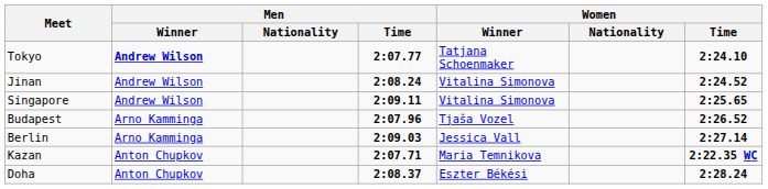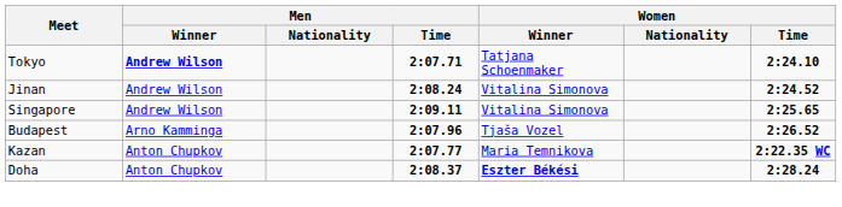 <table class="wikitable">
 <tr>
 <th width=120 rowspan="2">Meet</th>
 <th colspan="3">Men</th>
 <th colspan="3">Women</th>
 </tr>
 <tr>
 <th width=150>Winner</th>
 <th width=130>Nationality</th>
 <th width=85>Time</th>
 <th width=150>Winner</th>
 <th width=130>Nationality</th>
 <th width=85>Time</th>
 </tr>
 <tr>
 <td>Tokyo</td>
 <td><strong><a href='#'>Andrew Wilson</a></strong></td>
 <td></td>
-<td align=center><strong>2:07.77</strong></td>
+<td align=center><strong>2:07.71</strong></td>
 <td><a href='#'>Tatjana Schoenmaker</a></td>
 <td></td>
 <td align=center><strong>2:24.10</strong></td>
 </tr>
 <tr>
 <td>Jinan</td>
 <td><a href='#'>Andrew Wilson</a></td>
 <td></td>
 <td align=center><strong>2:08.24</strong></td>
 <td><a href='#'>Vitalina Simonova</a></td>
 <td></td>
 <td align=center><strong>2:24.52</strong></td>
 </tr>
 <tr>
 <td>Singapore</td>
 <td><a href='#'>Andrew Wilson</a></td>
 <td></td>
 <td align=center><strong>2:09.11</strong></td>
 <td><a href='#'>Vitalina Simonova</a></td>
 <td></td>
 <td align=center><strong>2:25.65</strong></td>
 </tr>
 <tr>
 <td>Budapest</td>
 <td><a href='#'>Arno Kamminga</a></td>
 <td></td>
 <td align=center><strong>2:07.96</strong></td>
 <td><a href='#'>Tjaša Vozel</a></td>
 <td></td>
 <td align=center><strong>2:26.52</strong></td>
 </tr>
 <tr>
-<td>Berlin</td>
-<td><a href='#'>Arno Kamminga</a></td>
-<td></td>
-<td align=center><strong>2:09.03</strong></td>
-<td><a href='#'>Jessica Vall</a></td>
-<td></td>
-<td align=center><strong>2:27.14</strong></td>
-</tr>
-<tr>
 <td>Kazan</td>
 <td><a href='#'>Anton Chupkov</a></td>
 <td></td>
-<td align=center><strong>2:07.71</strong></td>
+<td align=center><strong>2:07.77</strong></td>
 <td><a href='#'>Maria Temnikova</a></td>
 <td></td>
 <td align=center><strong>2:22.35 <a href='#'>WC</a></strong></td>
 </tr>
 <tr>
 <td>Doha</td>
 <td><a href='#'>Anton Chupkov</a></td>
 <td></td>
 <td align=center><strong>2:08.37</strong></td>
-<td><a href='#'>Eszter Békési</a></td>
+<td><strong><a href='#'>Eszter Békési</a></strong></td>
 <td></td>
 <td align=center><strong>2:28.24</strong></td>
 </tr>
 </table>
